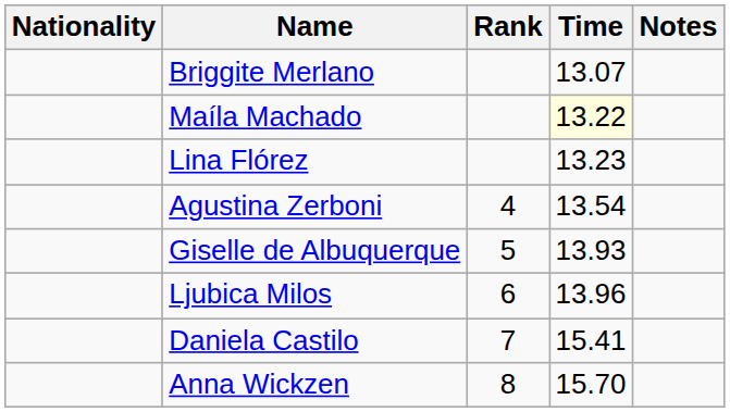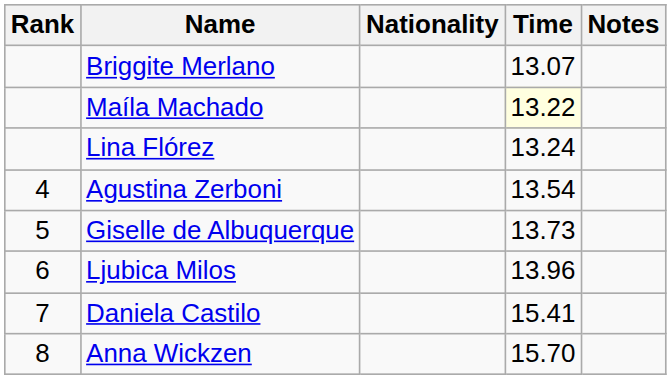 <table class="wikitable sortable" style="text-align:center">
 <tr>
+<th>Rank</th>
+<th>Name</th>
 <th>Nationality</th>
-<th>Name</th>
-<th>Rank</th>
 <th>Time</th>
 <th>Notes</th>
 </tr>
 <tr>
+<td></td>
+<td align=left><a href='#'>Briggite Merlano</a></td>
 <td align=left></td>
-<td align=left><a href='#'>Briggite Merlano</a></td>
-<td></td>
 <td>13.07</td>
 <td></td>
 </tr>
 <tr>
+<td></td>
+<td align=left><a href='#'>Maíla Machado</a></td>
 <td align=left></td>
-<td align=left><a href='#'>Maíla Machado</a></td>
-<td></td>
 <td style="background: lightyellow;">13.22</td>
 <td></td>
 </tr>
 <tr>
+<td></td>
+<td align=left><a href='#'>Lina Flórez</a></td>
 <td align=left></td>
-<td align=left><a href='#'>Lina Flórez</a></td>
-<td></td>
-<td>13.23</td>
+<td>13.24</td>
 <td></td>
 </tr>
 <tr>
+<td>4</td>
+<td align=left><a href='#'>Agustina Zerboni</a></td>
 <td align=left></td>
-<td align=left><a href='#'>Agustina Zerboni</a></td>
-<td>4</td>
 <td>13.54</td>
 <td></td>
 </tr>
 <tr>
+<td>5</td>
+<td align=left><a href='#'>Giselle de Albuquerque</a></td>
 <td align=left></td>
-<td align=left><a href='#'>Giselle de Albuquerque</a></td>
-<td>5</td>
-<td>13.93</td>
+<td>13.73</td>
 <td></td>
 </tr>
 <tr>
+<td>6</td>
+<td align=left><a href='#'>Ljubica Milos</a></td>
 <td align=left></td>
-<td align=left><a href='#'>Ljubica Milos</a></td>
-<td>6</td>
 <td>13.96</td>
 <td></td>
 </tr>
 <tr>
+<td>7</td>
+<td align=left><a href='#'>Daniela Castilo</a></td>
 <td align=left></td>
-<td align=left><a href='#'>Daniela Castilo</a></td>
-<td>7</td>
 <td>15.41</td>
 <td></td>
 </tr>
 <tr>
+<td>8</td>
+<td align=left><a href='#'>Anna Wickzen</a></td>
 <td align=left></td>
-<td align=left><a href='#'>Anna Wickzen</a></td>
-<td>8</td>
 <td>15.70</td>
 <td></td>
 </tr>
 </table>
